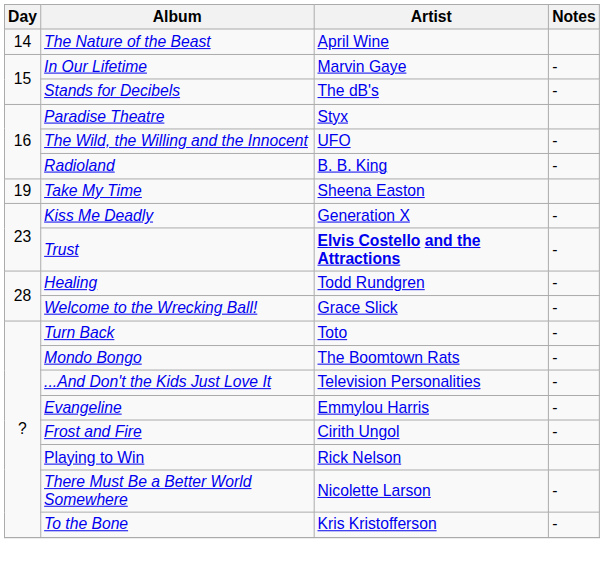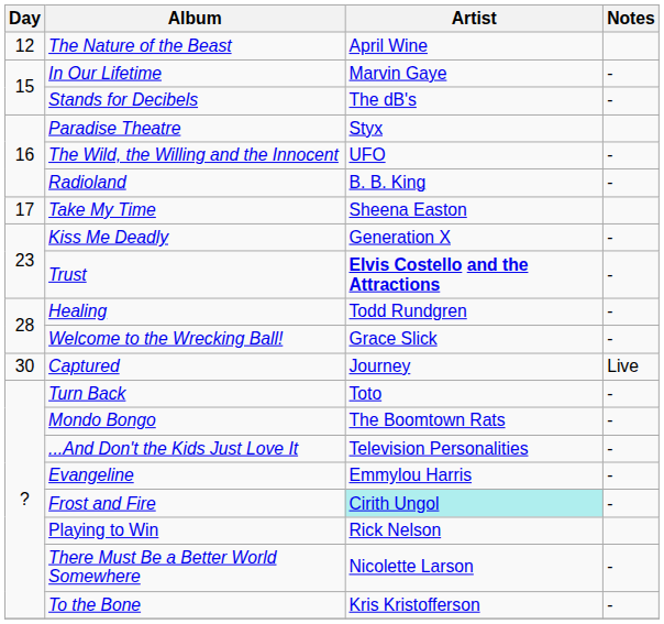 <table class="wikitable">
 <tr>
 <th>Day</th>
 <th>Album</th>
 <th>Artist</th>
 <th>Notes</th>
 </tr>
 <tr>
-<td rowspan="1" style="text-align:center;">14</td>
+<td rowspan="1" style="text-align:center;">12</td>
 <td><em><a href='#'>The Nature of the Beast</a></em></td>
 <td><a href='#'>April Wine</a></td>
 <td></td>
 </tr>
 <tr>
 <td rowspan="2" style="text-align:center;">15</td>
 <td><em><a href='#'>In Our Lifetime</a></em></td>
 <td><a href='#'>Marvin Gaye</a></td>
 <td>-</td>
 </tr>
 <tr>
 <td><em><a href='#'>Stands for Decibels</a></em></td>
 <td><a href='#'>The dB's</a></td>
 <td>-</td>
 </tr>
 <tr>
 <td rowspan="3" style="text-align:center;">16</td>
 <td><em><a href='#'>Paradise Theatre</a></em></td>
 <td><a href='#'>Styx</a></td>
 <td></td>
 </tr>
 <tr>
 <td><em><a href='#'>The Wild, the Willing and the Innocent</a></em></td>
 <td><a href='#'>UFO</a></td>
 <td>-</td>
 </tr>
 <tr>
 <td><em><a href='#'>Radioland</a></em></td>
 <td><a href='#'>B. B. King</a></td>
 <td>-</td>
 </tr>
 <tr>
-<td rowspan="1" style="text-align:center;">19</td>
+<td rowspan="1" style="text-align:center;">17</td>
 <td><em><a href='#'>Take My Time</a></em></td>
 <td><a href='#'>Sheena Easton</a></td>
 <td></td>
 </tr>
 <tr>
 <td rowspan="2" style="text-align:center;">23</td>
 <td><em><a href='#'>Kiss Me Deadly</a></em></td>
 <td><a href='#'>Generation X</a></td>
 <td>-</td>
 </tr>
 <tr>
 <td><em><a href='#'>Trust</a></em></td>
 <td><strong><a href='#'>Elvis Costello</a> <a href='#'>and the Attractions</a></strong></td>
 <td>-</td>
 </tr>
 <tr>
 <td rowspan="2" style="text-align:center;">28</td>
 <td><em><a href='#'>Healing</a></em></td>
 <td><a href='#'>Todd Rundgren</a></td>
 <td>-</td>
 </tr>
 <tr>
 <td><em><a href='#'>Welcome to the Wrecking Ball!</a></em></td>
 <td><a href='#'>Grace Slick</a></td>
 <td>-</td>
 </tr>
 <tr>
+<td rowspan="1" style="text-align:center;">30</td>
+<td><em><a href='#'>Captured</a></em></td>
+<td><a href='#'>Journey</a></td>
+<td>Live</td>
+</tr>
+<tr>
 <td rowspan="8" style="text-align:center;">?</td>
 <td><em><a href='#'>Turn Back</a></em></td>
 <td><a href='#'>Toto</a></td>
 <td>-</td>
 </tr>
 <tr>
 <td><em><a href='#'>Mondo Bongo</a></em></td>
 <td><a href='#'>The Boomtown Rats</a></td>
 <td>-</td>
 </tr>
 <tr>
 <td><em><a href='#'>...And Don't the Kids Just Love It</a></em></td>
 <td><a href='#'>Television Personalities</a></td>
 <td>-</td>
 </tr>
 <tr>
 <td><em><a href='#'>Evangeline</a></em></td>
 <td><a href='#'>Emmylou Harris</a></td>
 <td>-</td>
 </tr>
 <tr>
 <td><em><a href='#'>Frost and Fire</a></em></td>
-<td><a href='#'>Cirith Ungol</a></td>
+<td style="background: paleturquoise;"><a href='#'>Cirith Ungol</a></td>
 <td>-</td>
 </tr>
 <tr>
 <td><a href='#'>Playing to Win</a></td>
 <td><a href='#'>Rick Nelson</a></td>
 <td></td>
 </tr>
 <tr>
 <td><em><a href='#'>There Must Be a Better World Somewhere</a></em></td>
 <td><a href='#'>Nicolette Larson</a></td>
 <td>-</td>
 </tr>
 <tr>
 <td><em><a href='#'>To the Bone</a></em></td>
 <td><a href='#'>Kris Kristofferson</a></td>
 <td>-</td>
 </tr>
 <tr>
 </tr>
 </table>
